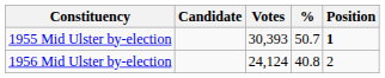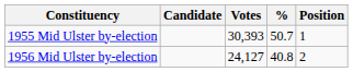 <table class="wikitable sortable">
 <tr>
 <th>Constituency</th>
 <th>Candidate</th>
 <th>Votes</th>
 <th>%</th>
 <th>Position</th>
 </tr>
 <tr>
 <td><a href='#'>1955 Mid Ulster by-election</a></td>
 <td></td>
 <td>30,393</td>
 <td>50.7</td>
-<td><strong>1</strong></td>
+<td>1</td>
 </tr>
 <tr>
 <td><a href='#'>1956 Mid Ulster by-election</a></td>
 <td></td>
-<td>24,124</td>
+<td>24,127</td>
 <td>40.8</td>
 <td>2</td>
 </tr>
 </table>
